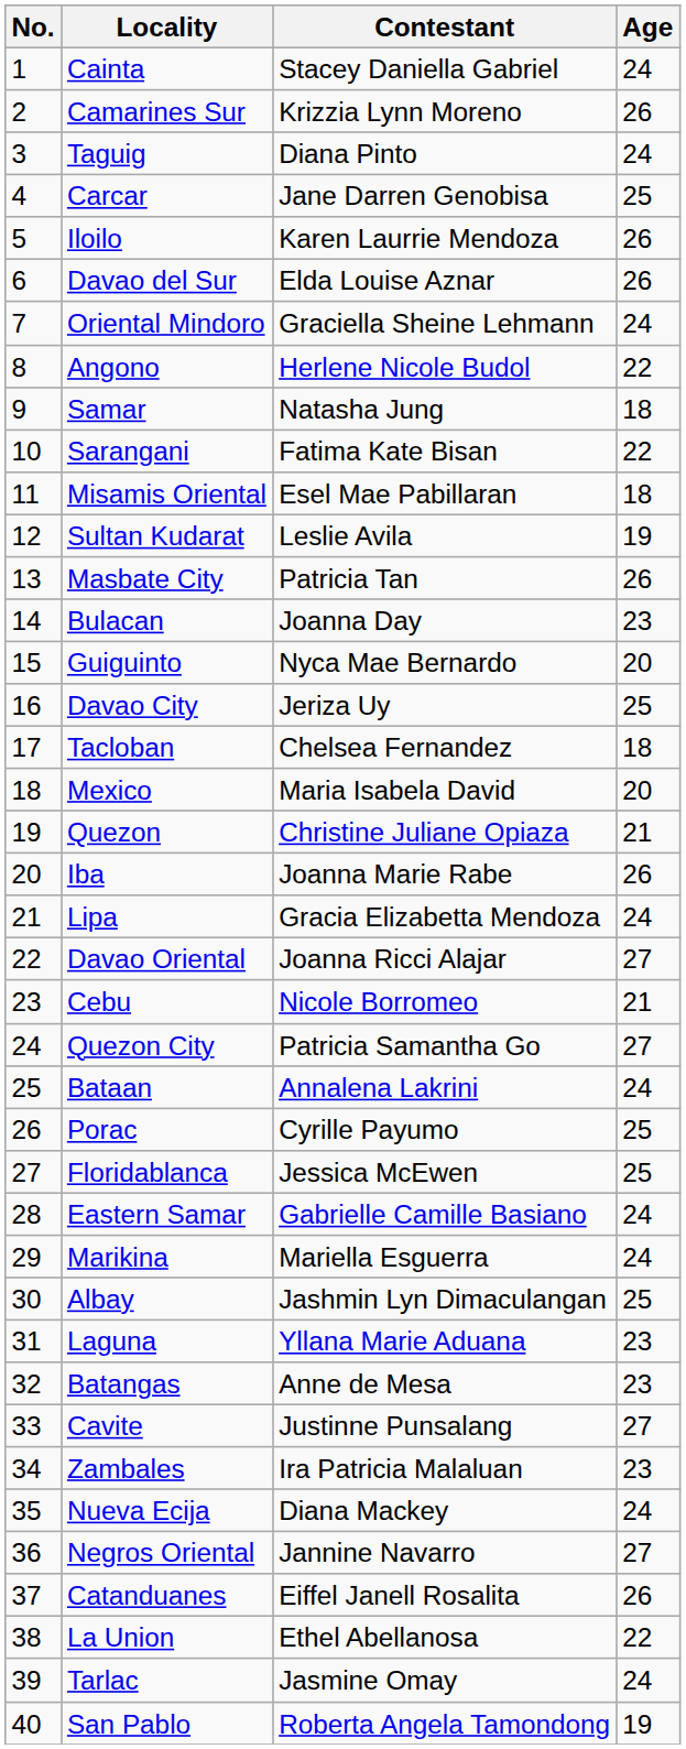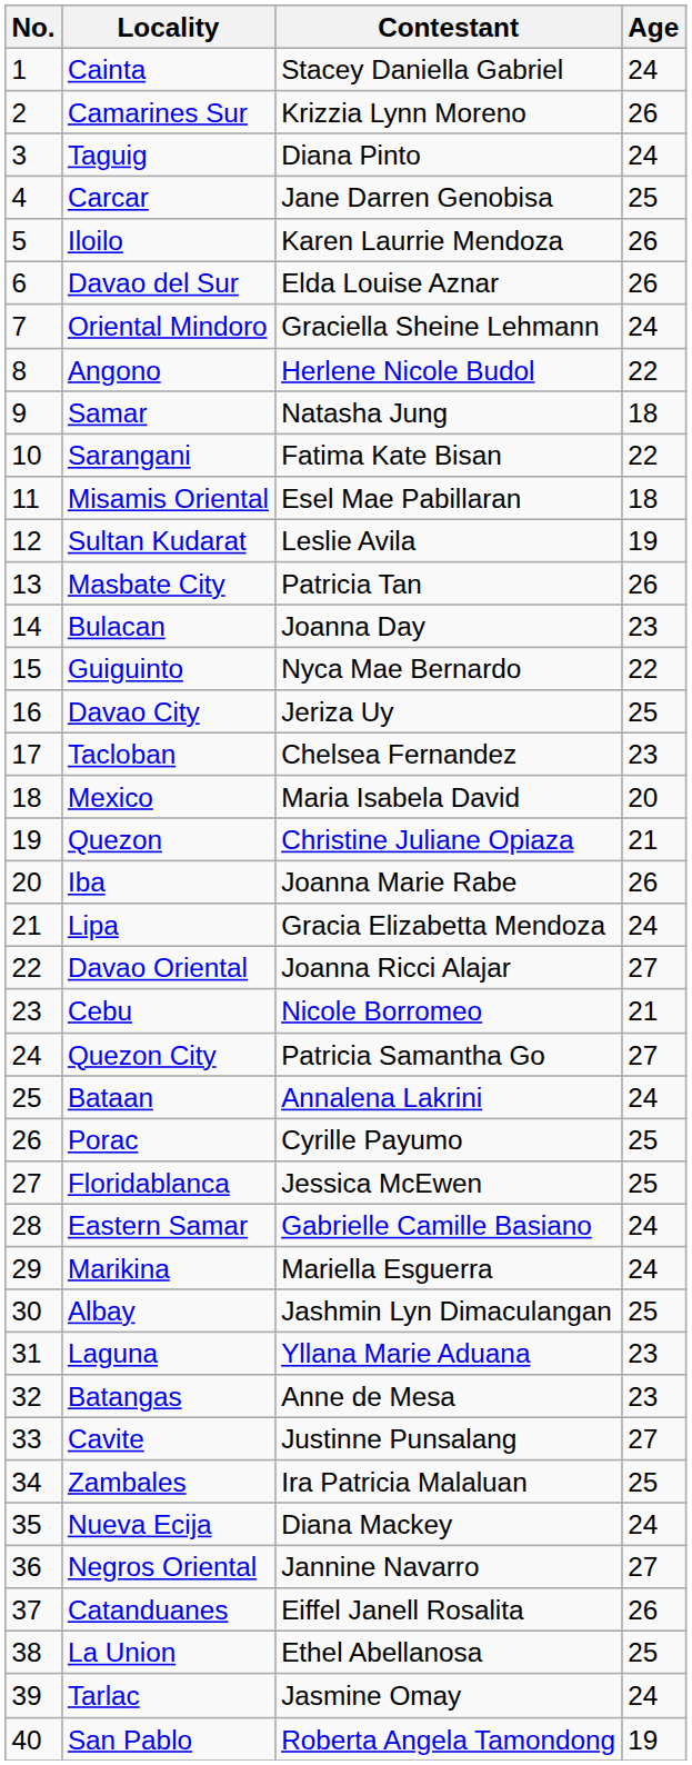 <table class="wikitable sortable" style="font-size:95%;">
 <tr>
 <th>No.</th>
 <th>Locality</th>
 <th>Contestant</th>
 <th>Age</th>
 </tr>
 <tr>
 <td>1</td>
 <td><a href='#'>Cainta</a></td>
 <td>Stacey Daniella Gabriel</td>
 <td>24</td>
 </tr>
 <tr>
 <td>2</td>
 <td><a href='#'>Camarines Sur</a></td>
 <td>Krizzia Lynn Moreno</td>
 <td>26</td>
 </tr>
 <tr>
 <td>3</td>
 <td><a href='#'>Taguig</a></td>
 <td>Diana Pinto</td>
 <td>24</td>
 </tr>
 <tr>
 <td>4</td>
 <td><a href='#'>Carcar</a></td>
 <td>Jane Darren Genobisa</td>
 <td>25</td>
 </tr>
 <tr>
 <td>5</td>
 <td><a href='#'>Iloilo</a></td>
 <td>Karen Laurrie Mendoza</td>
 <td>26</td>
 </tr>
 <tr>
 <td>6</td>
 <td><a href='#'>Davao del Sur</a></td>
 <td>Elda Louise Aznar</td>
 <td>26</td>
 </tr>
 <tr>
 <td>7</td>
 <td><a href='#'>Oriental Mindoro</a></td>
 <td>Graciella Sheine Lehmann</td>
 <td>24</td>
 </tr>
 <tr>
 <td>8</td>
 <td><a href='#'>Angono</a></td>
 <td><a href='#'>Herlene Nicole Budol</a></td>
 <td>22</td>
 </tr>
 <tr>
 <td>9</td>
 <td><a href='#'>Samar</a></td>
 <td>Natasha Jung</td>
 <td>18</td>
 </tr>
 <tr>
 <td>10</td>
 <td><a href='#'>Sarangani</a></td>
 <td>Fatima Kate Bisan</td>
 <td>22</td>
 </tr>
 <tr>
 <td>11</td>
 <td><a href='#'>Misamis Oriental</a></td>
 <td>Esel Mae Pabillaran</td>
 <td>18</td>
 </tr>
 <tr>
 <td>12</td>
 <td><a href='#'>Sultan Kudarat</a></td>
 <td>Leslie Avila</td>
 <td>19</td>
 </tr>
 <tr>
 <td>13</td>
 <td><a href='#'>Masbate City</a></td>
 <td>Patricia Tan</td>
 <td>26</td>
 </tr>
 <tr>
 <td>14</td>
 <td><a href='#'>Bulacan</a></td>
 <td>Joanna Day</td>
 <td>23</td>
 </tr>
 <tr>
 <td>15</td>
 <td><a href='#'>Guiguinto</a></td>
 <td>Nyca Mae Bernardo</td>
-<td>20</td>
+<td>22</td>
 </tr>
 <tr>
 <td>16</td>
 <td><a href='#'>Davao City</a></td>
 <td>Jeriza Uy</td>
 <td>25</td>
 </tr>
 <tr>
 <td>17</td>
 <td><a href='#'>Tacloban</a></td>
 <td>Chelsea Fernandez</td>
-<td>18</td>
+<td>23</td>
 </tr>
 <tr>
 <td>18</td>
 <td><a href='#'>Mexico</a></td>
 <td>Maria Isabela David</td>
 <td>20</td>
 </tr>
 <tr>
 <td>19</td>
 <td><a href='#'>Quezon</a></td>
 <td><a href='#'>Christine Juliane Opiaza</a></td>
 <td>21</td>
 </tr>
 <tr>
 <td>20</td>
 <td><a href='#'>Iba</a></td>
 <td>Joanna Marie Rabe</td>
 <td>26</td>
 </tr>
 <tr>
 <td>21</td>
 <td><a href='#'>Lipa</a></td>
 <td>Gracia Elizabetta Mendoza</td>
 <td>24</td>
 </tr>
 <tr>
 <td>22</td>
 <td><a href='#'>Davao Oriental</a></td>
 <td>Joanna Ricci Alajar</td>
 <td>27</td>
 </tr>
 <tr>
 <td>23</td>
 <td><a href='#'>Cebu</a></td>
 <td><a href='#'>Nicole Borromeo</a></td>
 <td>21</td>
 </tr>
 <tr>
 <td>24</td>
 <td><a href='#'>Quezon City</a></td>
 <td>Patricia Samantha Go</td>
 <td>27</td>
 </tr>
 <tr>
 <td>25</td>
 <td><a href='#'>Bataan</a></td>
 <td><a href='#'>Annalena Lakrini</a></td>
 <td>24</td>
 </tr>
 <tr>
 <td>26</td>
 <td><a href='#'>Porac</a></td>
 <td>Cyrille Payumo</td>
 <td>25</td>
 </tr>
 <tr>
 <td>27</td>
 <td><a href='#'>Floridablanca</a></td>
 <td>Jessica McEwen</td>
 <td>25</td>
 </tr>
 <tr>
 <td>28</td>
 <td><a href='#'>Eastern Samar</a></td>
 <td><a href='#'>Gabrielle Camille Basiano</a></td>
 <td>24</td>
 </tr>
 <tr>
 <td>29</td>
 <td><a href='#'>Marikina</a></td>
 <td>Mariella Esguerra</td>
 <td>24</td>
 </tr>
 <tr>
 <td>30</td>
 <td><a href='#'>Albay</a></td>
 <td>Jashmin Lyn Dimaculangan</td>
 <td>25</td>
 </tr>
 <tr>
 <td>31</td>
 <td><a href='#'>Laguna</a></td>
 <td><a href='#'>Yllana Marie Aduana</a></td>
 <td>23</td>
 </tr>
 <tr>
 <td>32</td>
 <td><a href='#'>Batangas</a></td>
 <td>Anne de Mesa</td>
 <td>23</td>
 </tr>
 <tr>
 <td>33</td>
 <td><a href='#'>Cavite</a></td>
 <td>Justinne Punsalang</td>
 <td>27</td>
 </tr>
 <tr>
 <td>34</td>
 <td><a href='#'>Zambales</a></td>
 <td>Ira Patricia Malaluan</td>
-<td>23</td>
+<td>25</td>
 </tr>
 <tr>
 <td>35</td>
 <td><a href='#'>Nueva Ecija</a></td>
 <td>Diana Mackey</td>
 <td>24</td>
 </tr>
 <tr>
 <td>36</td>
 <td><a href='#'>Negros Oriental</a></td>
 <td>Jannine Navarro</td>
 <td>27</td>
 </tr>
 <tr>
 <td>37</td>
 <td><a href='#'>Catanduanes</a></td>
 <td>Eiffel Janell Rosalita</td>
 <td>26</td>
 </tr>
 <tr>
 <td>38</td>
 <td><a href='#'>La Union</a></td>
 <td>Ethel Abellanosa</td>
-<td>22</td>
+<td>25</td>
 </tr>
 <tr>
 <td>39</td>
 <td><a href='#'>Tarlac</a></td>
 <td>Jasmine Omay</td>
 <td>24</td>
 </tr>
 <tr>
 <td>40</td>
 <td><a href='#'>San Pablo</a></td>
 <td><a href='#'>Roberta Angela Tamondong</a></td>
 <td>19</td>
 </tr>
 </table>
